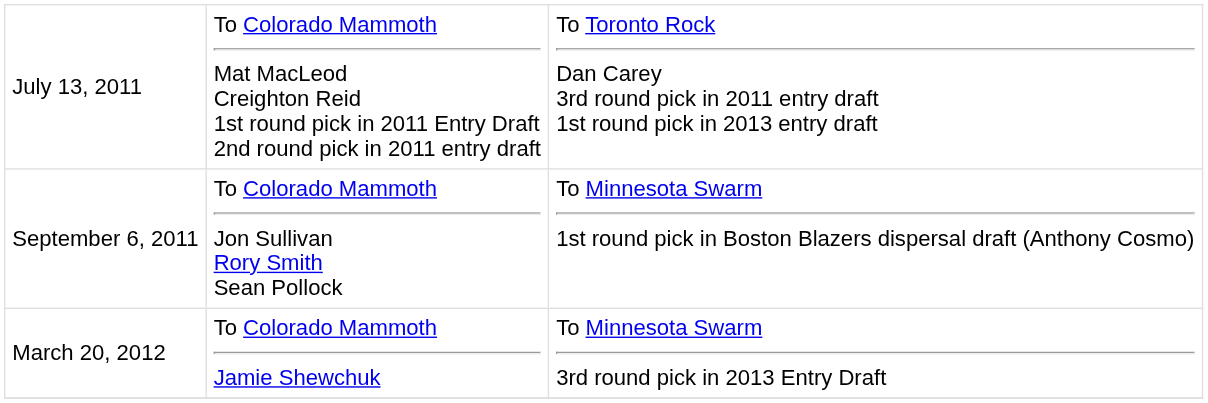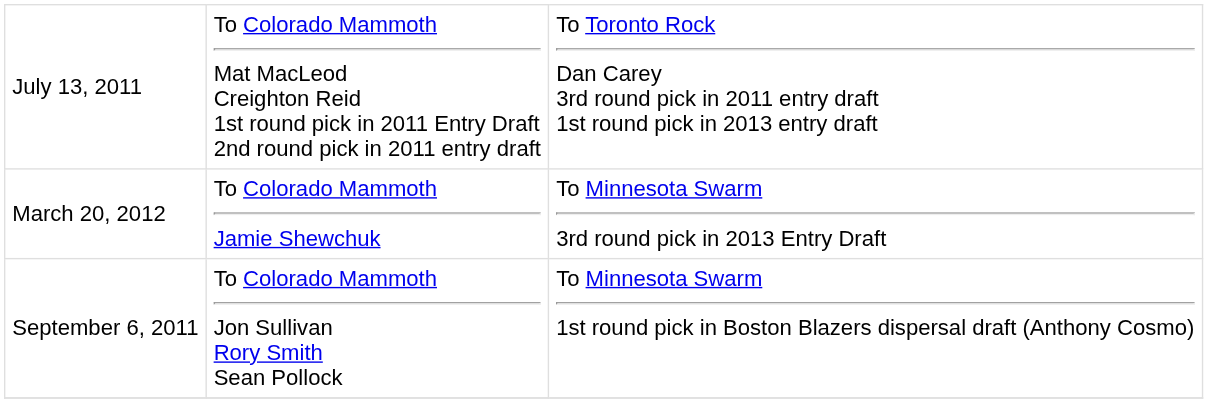 <table border=1 style="border-collapse:collapse" bordercolor="#DFDFDF"  cellpadding="5">
 <tr>
 <td>July 13, 2011<br></td>
 <td valign="top">To <a href='#'>Colorado Mammoth</a> <hr>Mat MacLeod<br>Creighton Reid<br>1st round pick in 2011 Entry Draft<br>2nd round pick in 2011 entry draft</td>
 <td valign="top">To <a href='#'>Toronto Rock</a> <hr>Dan Carey<br>3rd round pick in 2011 entry draft<br>1st round pick in 2013 entry draft</td>
 </tr>
 <tr>
+<td>March 20, 2012<br></td>
+<td valign="top">To <a href='#'>Colorado Mammoth</a> <hr><a href='#'>Jamie Shewchuk</a><br></td>
+<td valign="top">To <a href='#'>Minnesota Swarm</a> <hr>3rd round pick in 2013 Entry Draft<br></td>
+</tr>
+<tr>
 <td>September 6, 2011</td>
 <td valign="top">To <a href='#'>Colorado Mammoth</a><hr>Jon Sullivan<br><a href='#'>Rory Smith</a><br>Sean Pollock</td>
 <td valign="top">To <a href='#'>Minnesota Swarm</a><hr>1st round pick in Boston Blazers dispersal draft (Anthony Cosmo)</td>
 </tr>
 <tr>
-<td>March 20, 2012<br></td>
-<td valign="top">To <a href='#'>Colorado Mammoth</a> <hr><a href='#'>Jamie Shewchuk</a><br></td>
-<td valign="top">To <a href='#'>Minnesota Swarm</a> <hr>3rd round pick in 2013 Entry Draft<br></td>
-</tr>
-<tr>
 </tr>
 </table>
